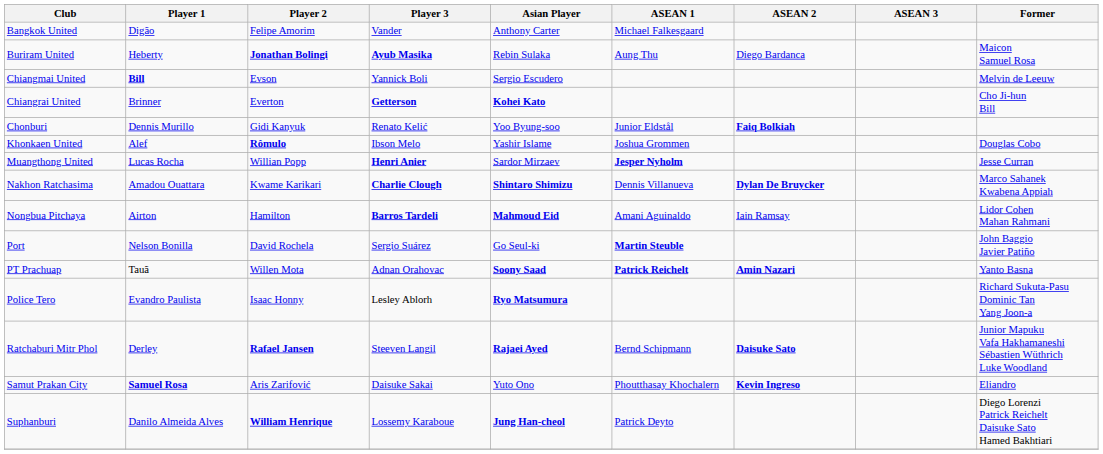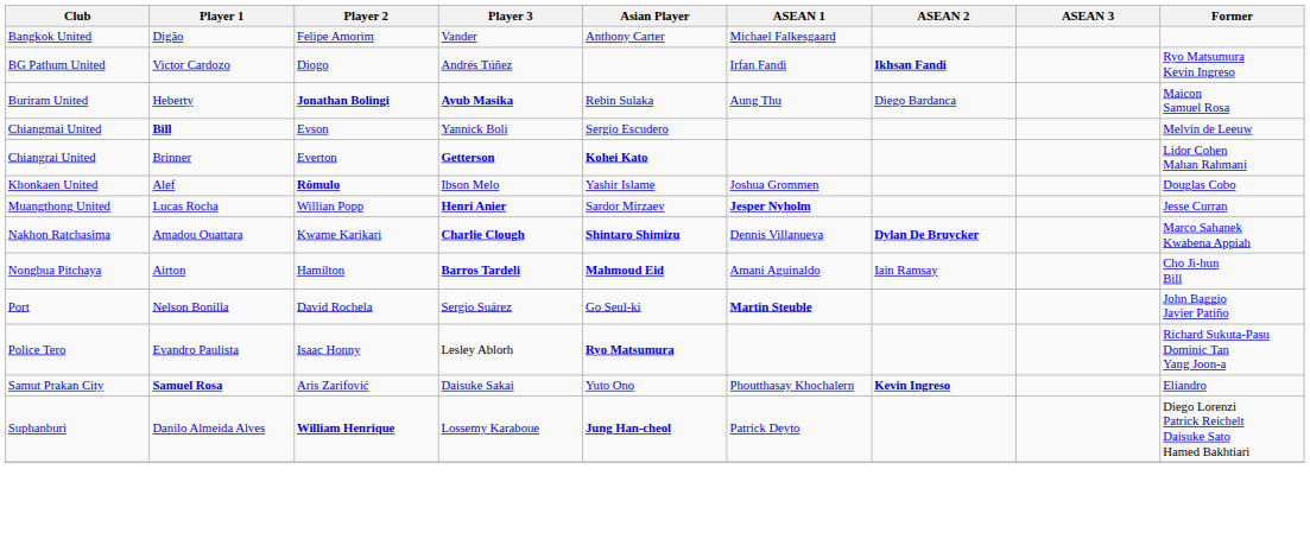 <table class="wikitable sortable" style="font-size:90%;">
 <tr>
 <th style="width:10%">Club</th>
 <th style="width:10%">Player 1</th>
 <th style="width:10%">Player 2</th>
 <th style="width:10%">Player 3</th>
 <th style="width:10%">Asian Player</th>
 <th style="width:10%">ASEAN 1</th>
 <th style="width:10%">ASEAN 2</th>
 <th style="width:10%">ASEAN 3</th>
 <th style="width:10%">Former</th>
 </tr>
 <tr>
 <td><a href='#'>Bangkok United</a></td>
 <td> <a href='#'>Digão</a></td>
 <td> <a href='#'>Felipe Amorim</a></td>
 <td> <a href='#'>Vander</a></td>
 <td> <a href='#'>Anthony Carter</a></td>
 <td> <a href='#'>Michael Falkesgaard</a></td>
 <td></td>
 <td></td>
 <td></td>
+</tr>
+<tr>
+<td><a href='#'>BG Pathum United</a></td>
+<td> <a href='#'>Victor Cardozo</a></td>
+<td> <a href='#'>Diogo</a></td>
+<td> <a href='#'>Andrés Túñez</a></td>
+<td></td>
+<td> <a href='#'>Irfan Fandi</a></td>
+<td> <strong><a href='#'>Ikhsan Fandi</a></strong></td>
+<td></td>
+<td> <a href='#'>Ryo Matsumura</a><br>  <a href='#'>Kevin Ingreso</a></td>
 </tr>
 <tr>
 <td><a href='#'>Buriram United</a></td>
 <td> <a href='#'>Heberty</a></td>
 <td><strong> <a href='#'>Jonathan Bolingi</a></strong></td>
 <td><strong> <a href='#'>Ayub Masika</a></strong></td>
 <td> <a href='#'>Rebin Sulaka</a></td>
 <td> <a href='#'>Aung Thu</a></td>
 <td> <a href='#'>Diego Bardanca</a></td>
 <td></td>
 <td> <a href='#'>Maicon</a> <br>  <a href='#'>Samuel Rosa</a></td>
 </tr>
 <tr>
 <td><a href='#'>Chiangmai United</a></td>
 <td><strong> <a href='#'>Bill</a></strong></td>
 <td> <a href='#'>Evson</a></td>
 <td> <a href='#'>Yannick Boli</a></td>
 <td> <a href='#'>Sergio Escudero</a></td>
 <td></td>
 <td></td>
 <td></td>
 <td> <a href='#'>Melvin de Leeuw</a></td>
 </tr>
 <tr>
 <td><a href='#'>Chiangrai United</a></td>
 <td> <a href='#'>Brinner</a></td>
 <td> <a href='#'>Everton</a></td>
 <td><strong> <a href='#'>Getterson</a></strong></td>
 <td><strong> <a href='#'>Kohei Kato</a></strong></td>
 <td></td>
 <td></td>
 <td></td>
-<td> <a href='#'>Cho Ji-hun</a> <br>  <a href='#'>Bill</a></td>
-</tr>
-<tr>
-<td><a href='#'>Chonburi</a></td>
-<td> <a href='#'>Dennis Murillo</a></td>
-<td> <a href='#'>Gidi Kanyuk</a></td>
-<td> <a href='#'>Renato Kelić</a></td>
-<td> <a href='#'>Yoo Byung-soo</a></td>
-<td> <a href='#'>Junior Eldstål</a></td>
-<td> <strong><a href='#'>Faiq Bolkiah</a></strong></td>
-<td></td>
-<td></td>
+<td> <a href='#'>Lidor Cohen</a> <br>  <a href='#'>Mahan Rahmani</a></td>
 </tr>
 <tr>
 <td><a href='#'>Khonkaen United</a></td>
 <td> <a href='#'>Alef</a></td>
 <td><strong>  <a href='#'>Rômulo</a> </strong></td>
 <td> <a href='#'>Ibson Melo</a></td>
 <td> <a href='#'>Yashir Islame</a></td>
 <td> <a href='#'>Joshua Grommen</a></td>
 <td></td>
 <td></td>
 <td> <a href='#'>Douglas Cobo</a></td>
 </tr>
 <tr>
 <td><a href='#'>Muangthong United</a></td>
 <td> <a href='#'>Lucas Rocha</a></td>
 <td> <a href='#'>Willian Popp</a></td>
 <td> <strong><a href='#'>Henri Anier</a></strong></td>
 <td> <a href='#'>Sardor Mirzaev</a></td>
 <td> <strong><a href='#'>Jesper Nyholm</a></strong></td>
 <td></td>
 <td></td>
 <td> <a href='#'>Jesse Curran</a></td>
 </tr>
 <tr>
 <td><a href='#'>Nakhon Ratchasima</a></td>
 <td> <a href='#'>Amadou Ouattara</a></td>
 <td> <a href='#'>Kwame Karikari</a></td>
 <td><strong> <a href='#'>Charlie Clough</a></strong></td>
 <td><strong> <a href='#'>Shintaro Shimizu</a></strong></td>
 <td> <a href='#'>Dennis Villanueva</a></td>
 <td><strong> <a href='#'>Dylan De Bruycker</a></strong></td>
 <td></td>
 <td> <a href='#'>Marco Sahanek</a> <br>  <a href='#'>Kwabena Appiah</a></td>
 </tr>
 <tr>
 <td><a href='#'>Nongbua Pitchaya</a></td>
 <td> <a href='#'>Airton</a></td>
 <td> <a href='#'>Hamilton</a></td>
 <td><strong> <a href='#'>Barros Tardeli</a></strong></td>
 <td><strong> <a href='#'>Mahmoud Eid</a></strong></td>
 <td> <a href='#'>Amani Aguinaldo</a></td>
 <td> <a href='#'>Iain Ramsay</a></td>
 <td></td>
-<td> <a href='#'>Lidor Cohen</a> <br>  <a href='#'>Mahan Rahmani</a></td>
+<td> <a href='#'>Cho Ji-hun</a> <br>  <a href='#'>Bill</a></td>
 </tr>
 <tr>
 <td><a href='#'>Port</a></td>
 <td> <a href='#'>Nelson Bonilla</a></td>
 <td> <a href='#'>David Rochela</a></td>
 <td> <a href='#'>Sergio Suárez</a></td>
 <td> <a href='#'>Go Seul-ki</a></td>
 <td><strong> <a href='#'>Martin Steuble</a></strong></td>
 <td></td>
 <td></td>
 <td> <a href='#'>John Baggio</a> <br>  <a href='#'>Javier Patiño</a></td>
 </tr>
 <tr>
-<td><a href='#'>PT Prachuap</a></td>
-<td> Tauã</td>
-<td> <a href='#'>Willen Mota</a></td>
-<td> <a href='#'>Adnan Orahovac</a></td>
-<td><strong> <a href='#'>Soony Saad</a></strong></td>
-<td><strong> <a href='#'>Patrick Reichelt</a> </strong></td>
-<td><strong> <a href='#'>Amin Nazari</a> </strong></td>
-<td></td>
-<td> <a href='#'>Yanto Basna</a></td>
-</tr>
-<tr>
 <td><a href='#'>Police Tero</a></td>
 <td> <a href='#'>Evandro Paulista</a></td>
 <td> <a href='#'>Isaac Honny</a></td>
 <td> Lesley Ablorh</td>
 <td><strong> <a href='#'>Ryo Matsumura</a></strong></td>
 <td></td>
 <td></td>
 <td></td>
 <td> <a href='#'>Richard Sukuta-Pasu</a> <br>  <a href='#'>Dominic Tan</a> <br>  <a href='#'>Yang Joon-a</a></td>
-</tr>
-<tr>
-<td><a href='#'>Ratchaburi Mitr Phol</a></td>
-<td> <a href='#'>Derley</a></td>
-<td><strong> <a href='#'>Rafael Jansen</a></strong></td>
-<td> <a href='#'>Steeven Langil</a></td>
-<td><strong> <a href='#'>Rajaei Ayed</a></strong></td>
-<td> <a href='#'>Bernd Schipmann</a></td>
-<td><strong> <a href='#'>Daisuke Sato</a></strong></td>
-<td></td>
-<td> <a href='#'>Junior Mapuku</a> <br>  <a href='#'>Vafa Hakhamaneshi</a> <br>  <a href='#'>Sébastien Wüthrich</a> <br>  <a href='#'>Luke Woodland</a></td>
 </tr>
 <tr>
 <td><a href='#'>Samut Prakan City</a></td>
 <td><strong> <a href='#'>Samuel Rosa</a></strong></td>
 <td> <a href='#'>Aris Zarifović</a></td>
 <td> <a href='#'>Daisuke Sakai</a></td>
 <td> <a href='#'>Yuto Ono</a></td>
 <td> <a href='#'>Phoutthasay Khochalern</a></td>
 <td><strong> <a href='#'>Kevin Ingreso</a></strong></td>
 <td></td>
 <td> <a href='#'>Eliandro</a></td>
 </tr>
 <tr>
 <td><a href='#'>Suphanburi</a></td>
 <td> <a href='#'>Danilo Almeida Alves</a></td>
 <td> <strong><a href='#'>William Henrique</a></strong></td>
 <td> <a href='#'>Lossemy Karaboue</a></td>
 <td><strong> <a href='#'>Jung Han-cheol</a> </strong></td>
 <td> <a href='#'>Patrick Deyto</a></td>
 <td></td>
 <td></td>
 <td> Diego Lorenzi <br>  <a href='#'>Patrick Reichelt</a> <br>  <a href='#'>Daisuke Sato</a><br>  Hamed Bakhtiari</td>
 </tr>
 <tr>
 </tr>
 </table>
